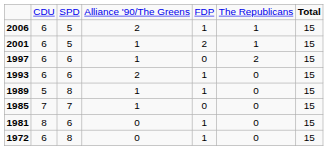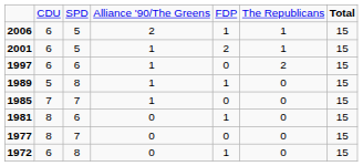 <table class="wikitable">
 <tr class="hintergrundfarbe5">
 <td></td>
 <td><a href='#'>CDU</a></td>
 <td><a href='#'>SPD</a></td>
 <td><a href='#'>Alliance '90/The Greens</a></td>
 <td><a href='#'>FDP</a></td>
 <td><a href='#'>The Republicans</a></td>
 <td><strong>Total</strong></td>
 </tr>
 <tr align="center">
 <td><strong>2006</strong></td>
 <td>6</td>
 <td>5</td>
 <td>2</td>
 <td>1</td>
 <td>1</td>
 <td>15</td>
 </tr>
 <tr align="center">
 <td><strong>2001</strong></td>
 <td>6</td>
 <td>5</td>
 <td>1</td>
 <td>2</td>
 <td>1</td>
 <td>15</td>
 </tr>
 <tr align="center">
 <td><strong>1997</strong></td>
 <td>6</td>
 <td>6</td>
 <td>1</td>
 <td>0</td>
 <td>2</td>
 <td>15</td>
 </tr>
 <tr align="center">
-<td><strong>1993</strong></td>
-<td>6</td>
-<td>6</td>
-<td>2</td>
-<td>1</td>
-<td>0</td>
-<td>15</td>
-</tr>
-<tr align="center">
 <td><strong>1989</strong></td>
 <td>5</td>
 <td>8</td>
 <td>1</td>
 <td>1</td>
 <td>0</td>
 <td>15</td>
 </tr>
 <tr align="center">
 <td><strong>1985</strong></td>
 <td>7</td>
 <td>7</td>
 <td>1</td>
 <td>0</td>
 <td>0</td>
 <td>15</td>
 </tr>
 <tr align="center">
 <td><strong>1981</strong></td>
 <td>8</td>
 <td>6</td>
 <td>0</td>
 <td>1</td>
 <td>0</td>
 <td>15</td>
 </tr>
 <tr align="center">
+<td><strong>1977</strong></td>
+<td>8</td>
+<td>7</td>
+<td>0</td>
+<td>0</td>
+<td>0</td>
+<td>15</td>
+</tr>
+<tr align="center">
 <td><strong>1972</strong></td>
 <td>6</td>
 <td>8</td>
 <td>0</td>
 <td>1</td>
 <td>0</td>
 <td>15</td>
 </tr>
 </table>
